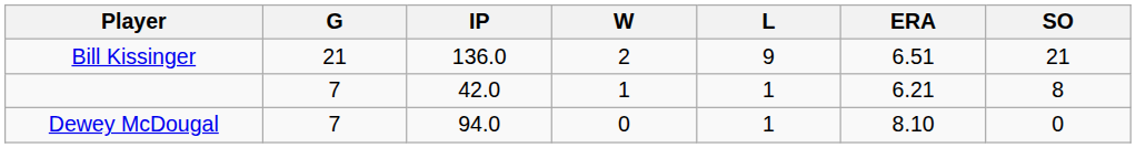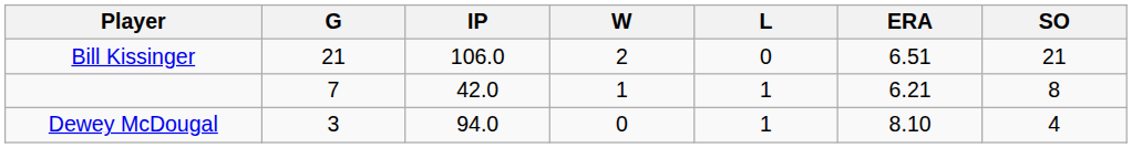 <table class="wikitable sortable">
 <tr>
 <th bgcolor="#DDDDFF" width="16%">Player</th>
 <th bgcolor="#DDDDFF" width="9%">G</th>
 <th bgcolor="#DDDDFF" width="9%">IP</th>
 <th bgcolor="#DDDDFF" width="9%">W</th>
 <th bgcolor="#DDDDFF" width="9%">L</th>
 <th bgcolor="#DDDDFF" width="9%">ERA</th>
 <th bgcolor="#DDDDFF" width="9%">SO</th>
 </tr>
 <tr align="center">
 <td><a href='#'>Bill Kissinger</a></td>
 <td>21</td>
-<td>136.0</td>
+<td>106.0</td>
 <td>2</td>
-<td>9</td>
+<td>0</td>
 <td>6.51</td>
 <td>21</td>
 </tr>
 <tr align=center>
 <td></td>
 <td>7</td>
 <td>42.0</td>
 <td>1</td>
 <td>1</td>
 <td>6.21</td>
 <td>8</td>
 </tr>
 <tr align="center">
 <td><a href='#'>Dewey McDougal</a></td>
-<td>7</td>
+<td>3</td>
 <td>94.0</td>
 <td>0</td>
 <td>1</td>
 <td>8.10</td>
-<td>0</td>
+<td>4</td>
 </tr>
 </table>
